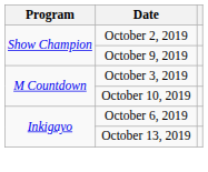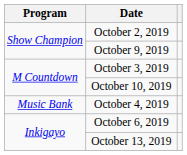 <table class="wikitable plainrowheaders sortable" style="text-align:center">
 <tr>
 <th scope="col">Program</th>
 <th scope="col" width="120">Date</th>
 <th scope="col" class="unsortable"></th>
 </tr>
 <tr>
 <td rowspan="2"><em><a href='#'>Show Champion</a></em></td>
 <td>October 2, 2019</td>
 <td></td>
 </tr>
 <tr>
 <td>October 9, 2019</td>
 <td></td>
 </tr>
 <tr>
 <td rowspan="2"><em><a href='#'>M Countdown</a></em></td>
 <td>October 3, 2019</td>
 <td></td>
 </tr>
 <tr>
 <td>October 10, 2019</td>
 <td></td>
 </tr>
 <tr>
+<td><em><a href='#'>Music Bank</a></em></td>
+<td>October 4, 2019</td>
+<td></td>
+</tr>
+<tr>
 <td rowspan="2"><em><a href='#'>Inkigayo</a></em></td>
 <td>October 6, 2019</td>
 <td></td>
 </tr>
 <tr>
 <td>October 13, 2019</td>
 <td></td>
 </tr>
 </table>
